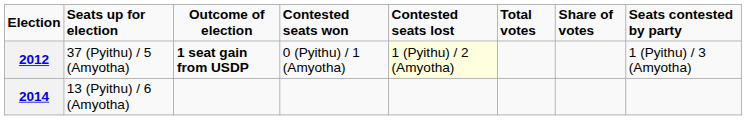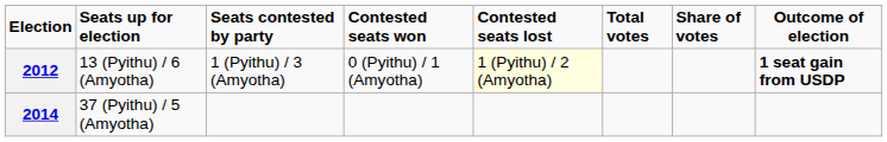 <table class="sortable wikitable">
 <tr>
 <td align=center><strong>Election</strong></td>
 <td><strong>Seats up for election</strong></td>
-<td align=center><strong>Outcome of election</strong></td>
+<td><strong>Seats contested by party</strong></td>
 <td><strong>Contested seats won</strong></td>
 <td><strong>Contested seats lost</strong></td>
 <td><strong>Total votes</strong></td>
 <td><strong>Share of votes</strong></td>
-<td><strong>Seats contested by party</strong></td>
+<td align=center><strong>Outcome of election</strong></td>
 </tr>
 <tr>
 <th><a href='#'>2012</a></th>
-<td>37 (Pyithu) / 5 (Amyotha)</td>
-<td><strong>1 seat gain from USDP</strong></td>
+<td>13 (Pyithu) / 6 (Amyotha)</td>
+<td>1 (Pyithu) / 3 (Amyotha)</td>
 <td>0 (Pyithu) / 1 (Amyotha)</td>
 <td style="background: lightyellow;">1 (Pyithu) / 2 (Amyotha)</td>
 <td></td>
 <td></td>
-<td>1 (Pyithu) / 3 (Amyotha)</td>
+<td><strong>1 seat gain from USDP</strong></td>
 </tr>
 <tr>
 <th><a href='#'>2014</a></th>
-<td>13 (Pyithu) / 6 (Amyotha)</td>
+<td>37 (Pyithu) / 5 (Amyotha)</td>
 <td></td>
 <td></td>
 <td></td>
 <td></td>
 <td></td>
 <td></td>
 </tr>
 </table>
